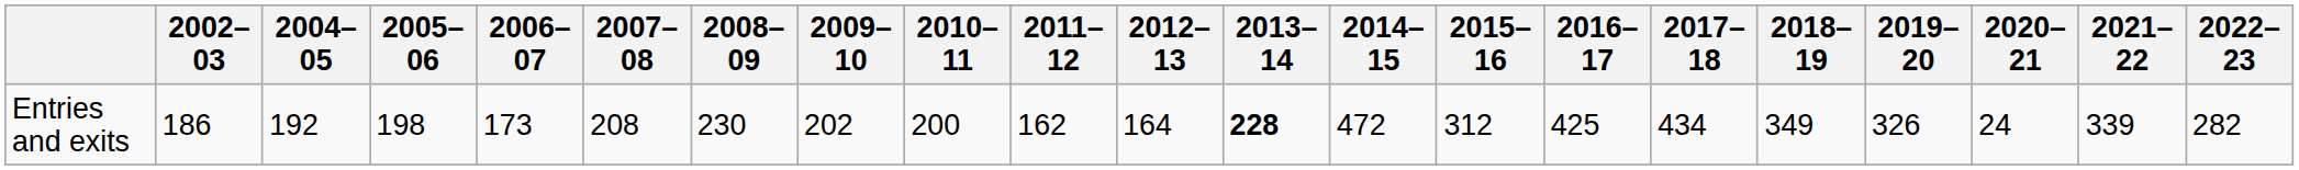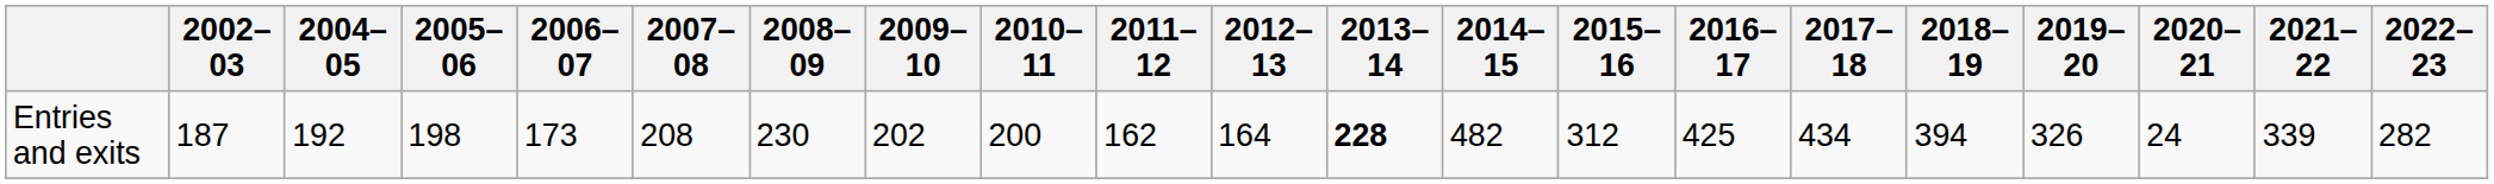 <table class="wikitable">
 <tr>
 <th></th>
 <th>2002–03</th>
 <th>2004–05</th>
 <th>2005–06</th>
 <th>2006–07</th>
 <th>2007–08</th>
 <th>2008–09</th>
 <th>2009–10</th>
 <th>2010–11</th>
 <th>2011–12</th>
 <th>2012–13</th>
 <th>2013–14</th>
 <th>2014–15</th>
 <th>2015–16</th>
 <th>2016–17</th>
 <th>2017–18</th>
 <th>2018–19</th>
 <th>2019–20</th>
 <th>2020–21</th>
 <th>2021–22</th>
 <th>2022–23</th>
 </tr>
 <tr>
 <td>Entries and exits</td>
-<td>186</td>
+<td>187</td>
 <td>192</td>
 <td>198</td>
 <td>173</td>
 <td>208</td>
 <td>230</td>
 <td>202</td>
 <td>200</td>
 <td>162</td>
 <td>164</td>
 <td><strong>228</strong></td>
-<td>472</td>
+<td>482</td>
 <td>312</td>
 <td>425</td>
 <td>434</td>
-<td>349</td>
+<td>394</td>
 <td>326</td>
 <td>24</td>
 <td>339</td>
 <td>282</td>
 </tr>
 </table>
